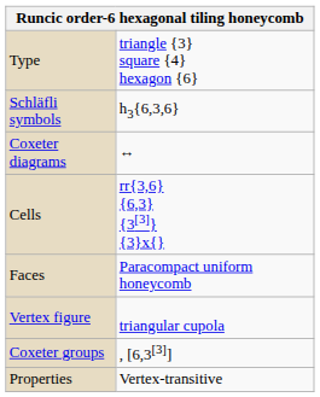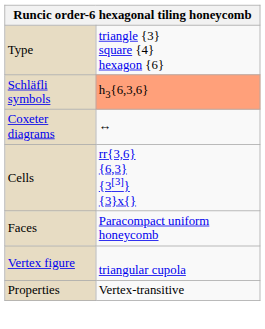 <table class="wikitable" align="right" style="margin-left:10px" width="320">
 <tr>
 <th bgcolor=#e7dcc3 colspan=2>Runcic order-6 hexagonal tiling honeycomb</th>
 </tr>
 <tr>
 <td bgcolor=#e7dcc3>Type</td>
 <td><a href='#'>triangle</a> {3}<br><a href='#'>square</a> {4}<br><a href='#'>hexagon</a> {6}</td>
 </tr>
 <tr>
 <td bgcolor=#e7dcc3><a href='#'>Schläfli symbols</a></td>
-<td>h<sub>3</sub>{6,3,6}</td>
+<td style="background: lightsalmon;">h<sub>3</sub>{6,3,6}</td>
 </tr>
 <tr>
 <td bgcolor=#e7dcc3><a href='#'>Coxeter diagrams</a></td>
 <td> ↔ </td>
 </tr>
 <tr>
 <td bgcolor=#e7dcc3>Cells</td>
 <td><a href='#'>rr{3,6}</a> <br><a href='#'>{6,3}</a> <br><a href='#'>{3<sup>[3]</sup>}</a> <br><a href='#'>{3}x{}</a> </td>
 </tr>
 <tr>
 <td bgcolor=#e7dcc3>Faces</td>
 <td><a href='#'>Paracompact uniform honeycomb</a></td>
 </tr>
 <tr>
 <td bgcolor=#e7dcc3><a href='#'>Vertex figure</a></td>
 <td><br><a href='#'>triangular cupola</a></td>
 </tr>
 <tr>
-<td bgcolor=#e7dcc3><a href='#'>Coxeter groups</a></td>
-<td>, [6,3<sup>[3]</sup>]</td>
-</tr>
-<tr>
 <td bgcolor=#e7dcc3>Properties</td>
 <td>Vertex-transitive</td>
 </tr>
 </table>
